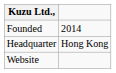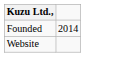 <table class="wikitable">
 <tr>
 <th>Kuzu Ltd.,</th>
 </tr>
 <tr>
 <td>Founded</td>
 <td>2014</td>
 </tr>
 <tr>
-<td>Headquarter</td>
-<td>Hong Kong</td>
-</tr>
-<tr>
 <td>Website</td>
 <td></td>
 </tr>
 </table>
